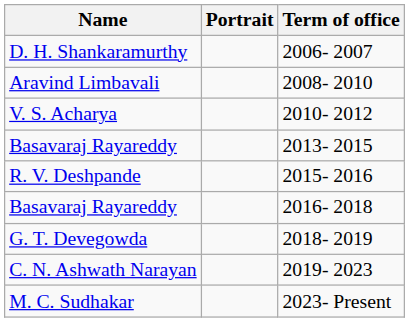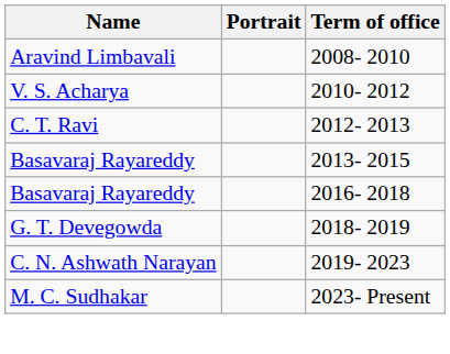 <table class="wikitable">
 <tr>
 <th>Name</th>
 <th>Portrait</th>
 <th>Term of office</th>
-</tr>
-<tr>
-<td><a href='#'>D. H. Shankaramurthy</a></td>
-<td></td>
-<td>2006- 2007</td>
 </tr>
 <tr>
 <td><a href='#'>Aravind Limbavali</a></td>
 <td></td>
 <td>2008- 2010</td>
 </tr>
 <tr>
 <td><a href='#'>V. S. Acharya</a></td>
 <td></td>
 <td>2010- 2012</td>
 </tr>
 <tr>
+<td><a href='#'>C. T. Ravi</a></td>
+<td></td>
+<td>2012- 2013</td>
+</tr>
+<tr>
 <td><a href='#'>Basavaraj Rayareddy</a></td>
 <td></td>
 <td>2013- 2015</td>
-</tr>
-<tr>
-<td><a href='#'>R. V. Deshpande</a></td>
-<td></td>
-<td>2015- 2016</td>
 </tr>
 <tr>
 <td><a href='#'>Basavaraj Rayareddy</a></td>
 <td></td>
 <td>2016- 2018</td>
 </tr>
 <tr>
 <td><a href='#'>G. T. Devegowda</a></td>
 <td></td>
 <td>2018- 2019</td>
 </tr>
 <tr>
 <td><a href='#'>C. N. Ashwath Narayan</a></td>
 <td></td>
 <td>2019- 2023</td>
 </tr>
 <tr>
 <td><a href='#'>M. C. Sudhakar</a></td>
 <td></td>
 <td>2023- Present</td>
 </tr>
 </table>
